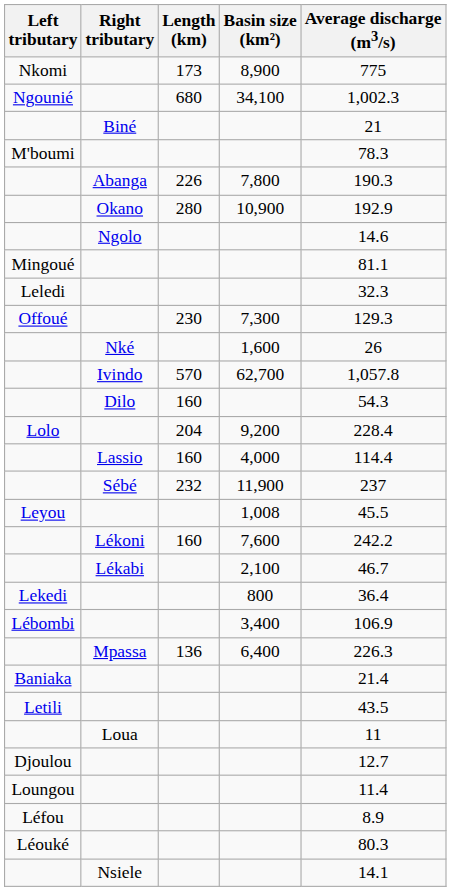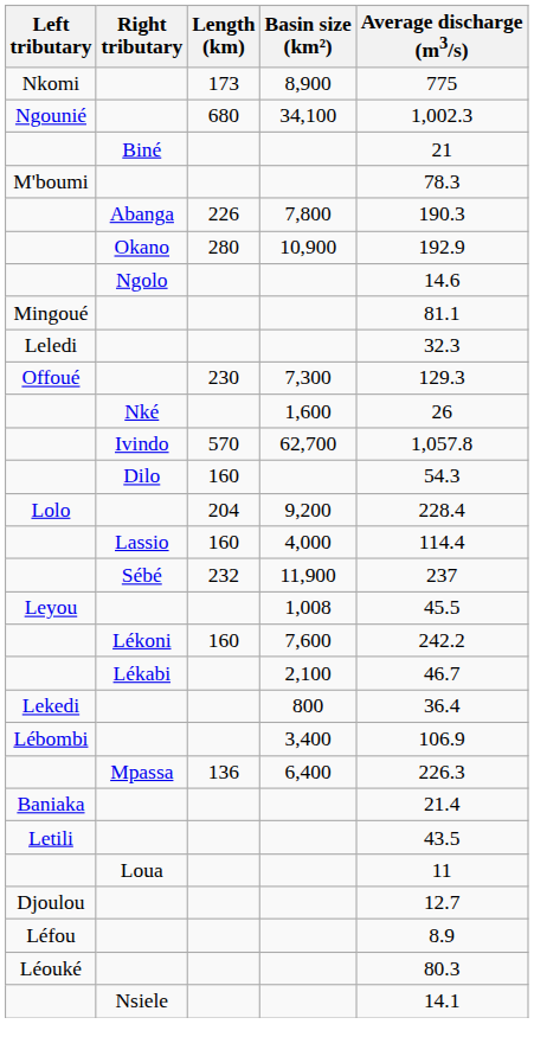 <table class="wikitable" style="text-align:center;">
 <tr>
 <th>Left<br>tributary</th>
 <th>Right<br>tributary</th>
 <th>Length<br>(km)</th>
 <th>Basin size<br>(km²)</th>
 <th>Average discharge<br>(m<sup>3</sup>/s)</th>
 </tr>
 <tr>
 <td>Nkomi</td>
 <td></td>
 <td>173</td>
 <td>8,900</td>
 <td>775</td>
 </tr>
 <tr>
 <td><a href='#'>Ngounié</a></td>
 <td></td>
 <td>680</td>
 <td>34,100</td>
 <td>1,002.3</td>
 </tr>
 <tr>
 <td></td>
 <td><a href='#'>Biné</a></td>
 <td></td>
 <td></td>
 <td>21</td>
 </tr>
 <tr>
 <td>M'boumi</td>
 <td></td>
 <td></td>
 <td></td>
 <td>78.3</td>
 </tr>
 <tr>
 <td></td>
 <td><a href='#'>Abanga</a></td>
 <td>226</td>
 <td>7,800</td>
 <td>190.3</td>
 </tr>
 <tr>
 <td></td>
 <td><a href='#'>Okano</a></td>
 <td>280</td>
 <td>10,900</td>
 <td>192.9</td>
 </tr>
 <tr>
 <td></td>
 <td><a href='#'>Ngolo</a></td>
 <td></td>
 <td></td>
 <td>14.6</td>
 </tr>
 <tr>
 <td>Mingoué</td>
 <td></td>
 <td></td>
 <td></td>
 <td>81.1</td>
 </tr>
 <tr>
 <td>Leledi</td>
 <td></td>
 <td></td>
 <td></td>
 <td>32.3</td>
 </tr>
 <tr>
 <td><a href='#'>Offoué</a></td>
 <td></td>
 <td>230</td>
 <td>7,300</td>
 <td>129.3</td>
 </tr>
 <tr>
 <td></td>
 <td><a href='#'>Nké</a></td>
 <td></td>
 <td>1,600</td>
 <td>26</td>
 </tr>
 <tr>
 <td></td>
 <td><a href='#'>Ivindo</a></td>
 <td>570</td>
 <td>62,700</td>
 <td>1,057.8</td>
 </tr>
 <tr>
 <td></td>
 <td><a href='#'>Dilo</a></td>
 <td>160</td>
 <td></td>
 <td>54.3</td>
 </tr>
 <tr>
 <td><a href='#'>Lolo</a></td>
 <td></td>
 <td>204</td>
 <td>9,200</td>
 <td>228.4</td>
 </tr>
 <tr>
 <td></td>
 <td><a href='#'>Lassio</a></td>
 <td>160</td>
 <td>4,000</td>
 <td>114.4</td>
 </tr>
 <tr>
 <td></td>
 <td><a href='#'>Sébé</a></td>
 <td>232</td>
 <td>11,900</td>
 <td>237</td>
 </tr>
 <tr>
 <td><a href='#'>Leyou</a></td>
 <td></td>
 <td></td>
 <td>1,008</td>
 <td>45.5</td>
 </tr>
 <tr>
 <td></td>
 <td><a href='#'>Lékoni</a></td>
 <td>160</td>
 <td>7,600</td>
 <td>242.2</td>
 </tr>
 <tr>
 <td></td>
 <td><a href='#'>Lékabi</a></td>
 <td></td>
 <td>2,100</td>
 <td>46.7</td>
 </tr>
 <tr>
 <td><a href='#'>Lekedi</a></td>
 <td></td>
 <td></td>
 <td>800</td>
 <td>36.4</td>
 </tr>
 <tr>
 <td><a href='#'>Lébombi</a></td>
 <td></td>
 <td></td>
 <td>3,400</td>
 <td>106.9</td>
 </tr>
 <tr>
 <td></td>
 <td><a href='#'>Mpassa</a></td>
 <td>136</td>
 <td>6,400</td>
 <td>226.3</td>
 </tr>
 <tr>
 <td><a href='#'>Baniaka</a></td>
 <td></td>
 <td></td>
 <td></td>
 <td>21.4</td>
 </tr>
 <tr>
 <td><a href='#'>Letili</a></td>
 <td></td>
 <td></td>
 <td></td>
 <td>43.5</td>
 </tr>
 <tr>
 <td></td>
 <td>Loua</td>
 <td></td>
 <td></td>
 <td>11</td>
 </tr>
 <tr>
 <td>Djoulou</td>
 <td></td>
 <td></td>
 <td></td>
 <td>12.7</td>
 </tr>
 <tr>
-<td>Loungou</td>
-<td></td>
-<td></td>
-<td></td>
-<td>11.4</td>
-</tr>
-<tr>
 <td>Léfou</td>
 <td></td>
 <td></td>
 <td></td>
 <td>8.9</td>
 </tr>
 <tr>
 <td>Léouké</td>
 <td></td>
 <td></td>
 <td></td>
 <td>80.3</td>
 </tr>
 <tr>
 <td></td>
 <td>Nsiele</td>
 <td></td>
 <td></td>
 <td>14.1</td>
 </tr>
 </table>
